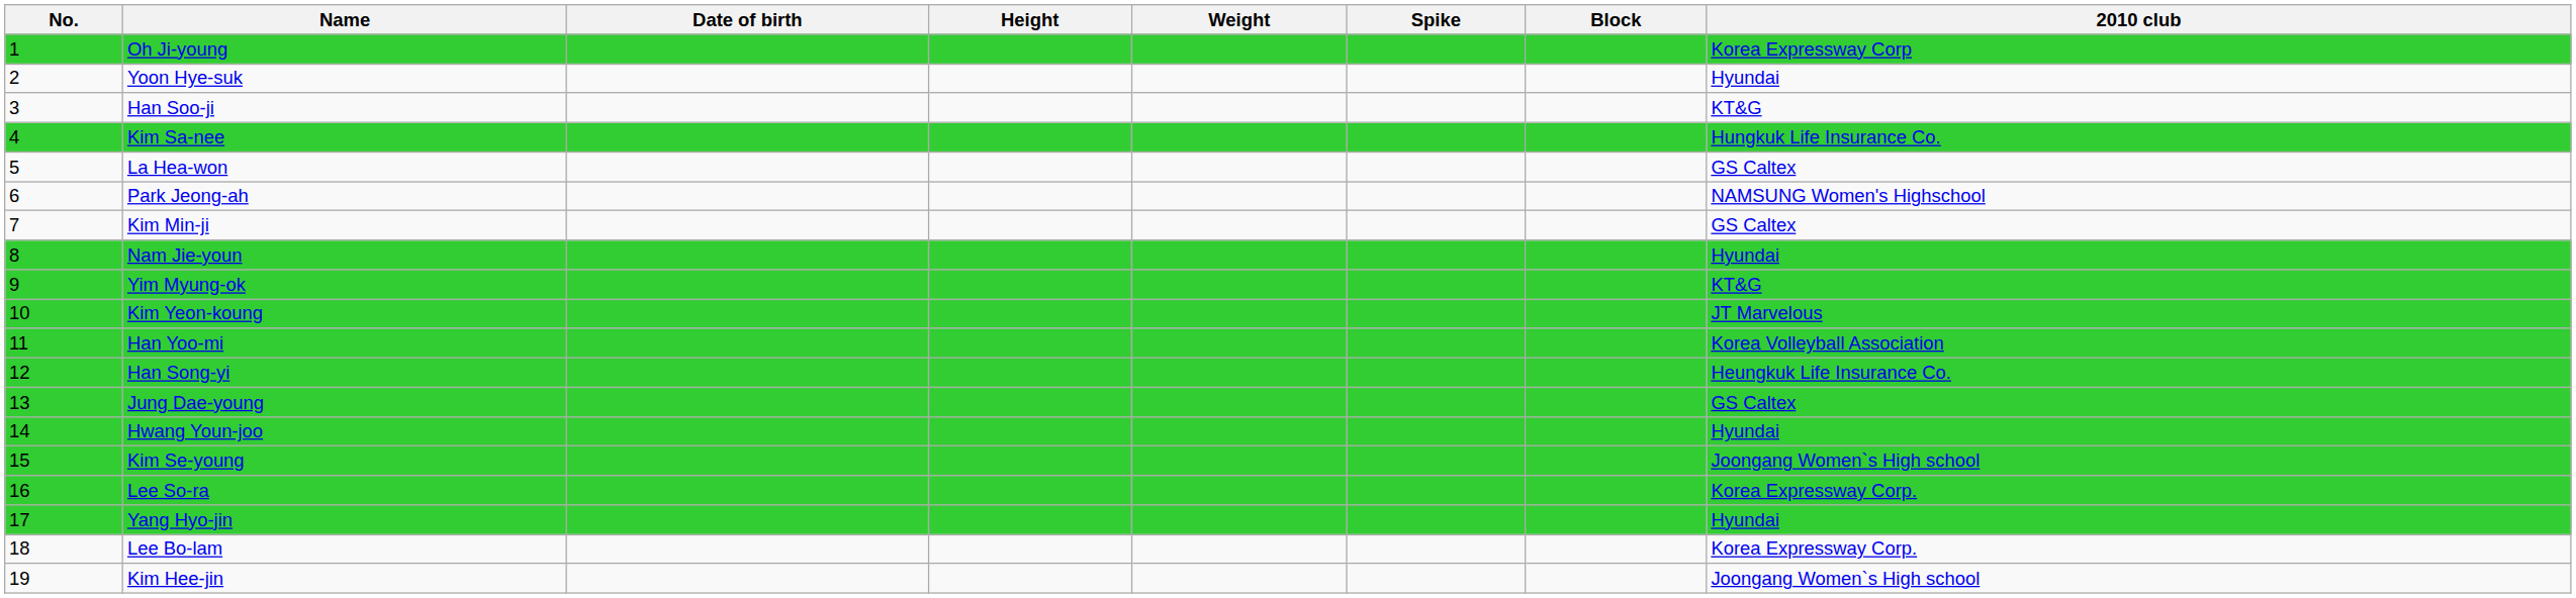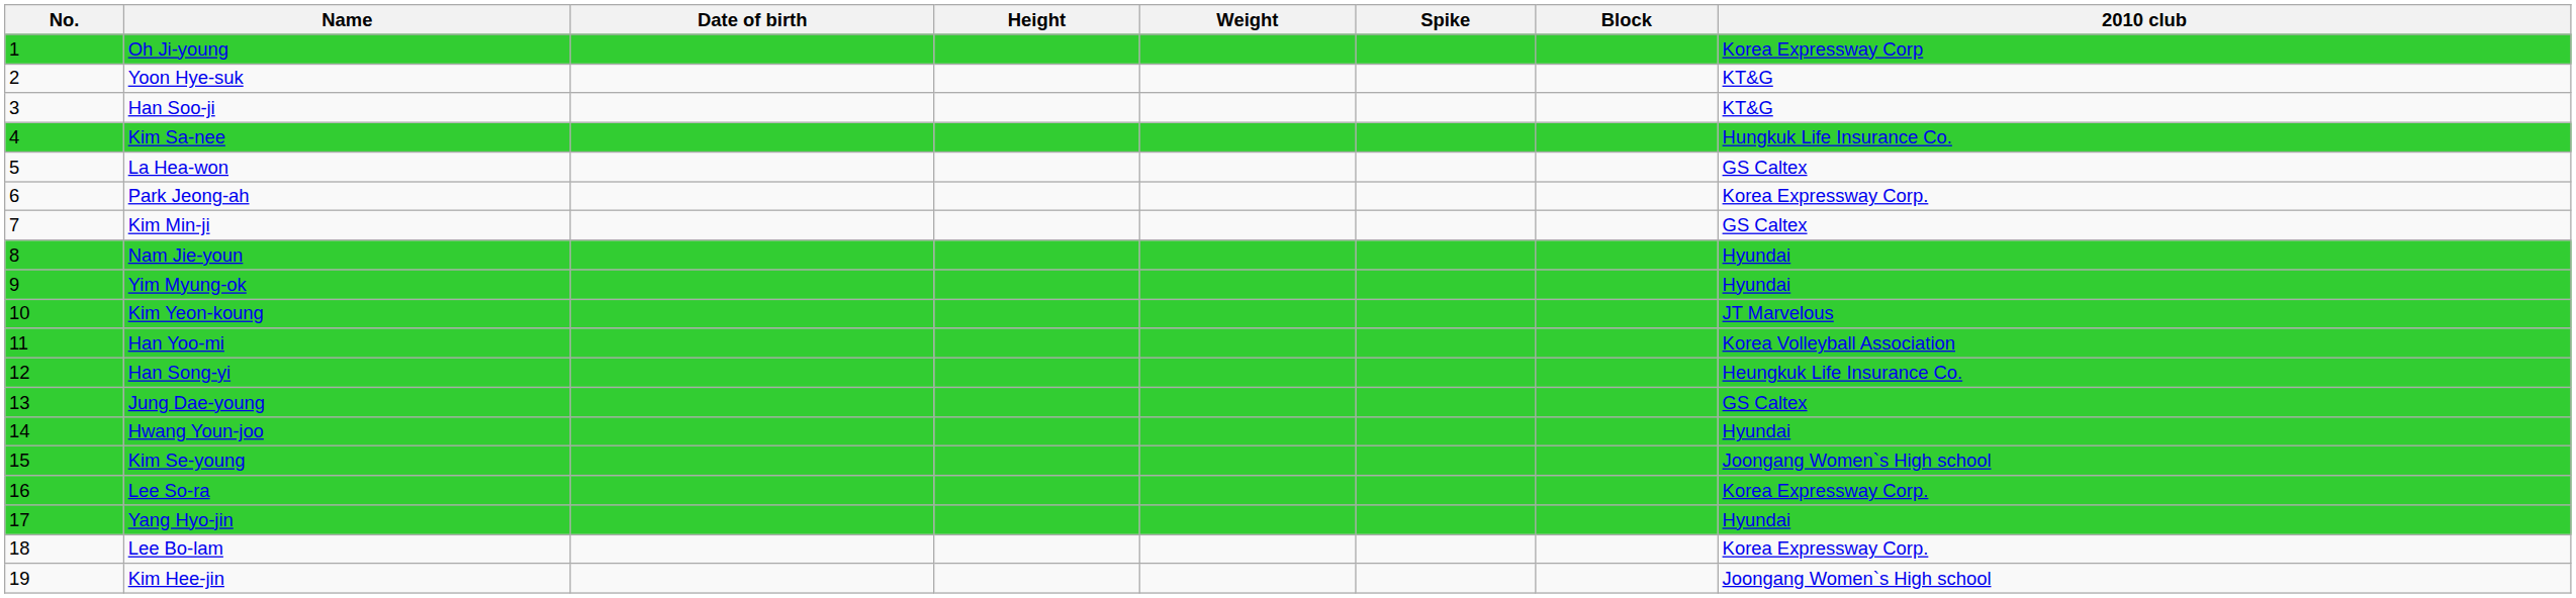 <table class=wikitable sortable style=font-size:90%; text-align:center; width=100%>
 <tr>
 <th>No.</th>
 <th>Name</th>
 <th>Date of birth</th>
 <th>Height</th>
 <th>Weight</th>
 <th>Spike</th>
 <th>Block</th>
 <th>2010 club</th>
 </tr>
 <tr style="background:limegreen">
 <td>1</td>
 <td align=left><a href='#'>Oh Ji-young</a></td>
 <td align=right></td>
 <td></td>
 <td></td>
 <td></td>
 <td></td>
 <td align=left><a href='#'>Korea Expressway Corp</a></td>
 </tr>
 <tr>
 <td>2</td>
 <td align=left><a href='#'>Yoon Hye-suk</a></td>
 <td align=right></td>
 <td></td>
 <td></td>
 <td></td>
 <td></td>
-<td align=left><a href='#'>Hyundai</a></td>
+<td align=left><a href='#'>KT&G</a></td>
 </tr>
 <tr>
 <td>3</td>
 <td align=left><a href='#'>Han Soo-ji</a></td>
 <td align=right></td>
 <td></td>
 <td></td>
 <td></td>
 <td></td>
 <td align=left><a href='#'>KT&G</a></td>
 </tr>
 <tr style="background:limegreen">
 <td>4</td>
 <td align=left><a href='#'>Kim Sa-nee</a></td>
 <td align=right></td>
 <td></td>
 <td></td>
 <td></td>
 <td></td>
 <td align=left><a href='#'>Hungkuk Life Insurance Co.</a></td>
 </tr>
 <tr>
 <td>5</td>
 <td align=left><a href='#'>La Hea-won</a></td>
 <td align=right></td>
 <td></td>
 <td></td>
 <td></td>
 <td></td>
 <td align=left><a href='#'>GS Caltex</a></td>
 </tr>
 <tr>
 <td>6</td>
 <td align=left><a href='#'>Park Jeong-ah</a></td>
 <td align=right></td>
 <td></td>
 <td></td>
 <td></td>
 <td></td>
-<td align=left><a href='#'>NAMSUNG Women's Highschool</a></td>
+<td align=left><a href='#'>Korea Expressway Corp.</a></td>
 </tr>
 <tr>
 <td>7</td>
 <td align=left><a href='#'>Kim Min-ji</a></td>
 <td align=right></td>
 <td></td>
 <td></td>
 <td></td>
 <td></td>
 <td align=left><a href='#'>GS Caltex</a></td>
 </tr>
 <tr style="background:limegreen">
 <td>8</td>
 <td align=left><a href='#'>Nam Jie-youn</a></td>
 <td align=right></td>
 <td></td>
 <td></td>
 <td></td>
 <td></td>
 <td align=left><a href='#'>Hyundai</a></td>
 </tr>
 <tr style="background:limegreen">
 <td>9</td>
 <td align=left><a href='#'>Yim Myung-ok</a></td>
 <td align=right></td>
 <td></td>
 <td></td>
 <td></td>
 <td></td>
-<td align=left><a href='#'>KT&G</a></td>
+<td align=left><a href='#'>Hyundai</a></td>
 </tr>
 <tr style="background:limegreen">
 <td>10</td>
 <td align=left><a href='#'>Kim Yeon-koung</a></td>
 <td align=right></td>
 <td></td>
 <td></td>
 <td></td>
 <td></td>
 <td align=left><a href='#'>JT Marvelous</a></td>
 </tr>
 <tr style="background:limegreen">
 <td>11</td>
 <td align=left><a href='#'>Han Yoo-mi</a></td>
 <td align=right></td>
 <td></td>
 <td></td>
 <td></td>
 <td></td>
 <td align=left><a href='#'>Korea Volleyball Association</a></td>
 </tr>
 <tr style="background:limegreen">
 <td>12</td>
 <td align=left><a href='#'>Han Song-yi</a></td>
 <td align=right></td>
 <td></td>
 <td></td>
 <td></td>
 <td></td>
 <td align=left><a href='#'>Heungkuk Life Insurance Co.</a></td>
 </tr>
 <tr style="background:limegreen">
 <td>13</td>
 <td align=left><a href='#'>Jung Dae-young</a></td>
 <td align=right></td>
 <td></td>
 <td></td>
 <td></td>
 <td></td>
 <td align=left><a href='#'>GS Caltex</a></td>
 </tr>
 <tr style="background:limegreen">
 <td>14</td>
 <td align=left><a href='#'>Hwang Youn-joo</a></td>
 <td align=right></td>
 <td></td>
 <td></td>
 <td></td>
 <td></td>
 <td align=left><a href='#'>Hyundai</a></td>
 </tr>
 <tr style="background:limegreen">
 <td>15</td>
 <td align=left><a href='#'>Kim Se-young</a></td>
 <td align=right></td>
 <td></td>
 <td></td>
 <td></td>
 <td></td>
 <td align=left><a href='#'>Joongang Women`s High school</a></td>
 </tr>
 <tr style="background:limegreen">
 <td>16</td>
 <td align=left><a href='#'>Lee So-ra</a></td>
 <td align=right></td>
 <td></td>
 <td></td>
 <td></td>
 <td></td>
 <td align=left><a href='#'>Korea Expressway Corp.</a></td>
 </tr>
 <tr style="background:limegreen">
 <td>17</td>
 <td align=left><a href='#'>Yang Hyo-jin</a></td>
 <td align=right></td>
 <td></td>
 <td></td>
 <td></td>
 <td></td>
 <td align=left><a href='#'>Hyundai</a></td>
 </tr>
 <tr>
 <td>18</td>
 <td align=left><a href='#'>Lee Bo-lam</a></td>
 <td align=right></td>
 <td></td>
 <td></td>
 <td></td>
 <td></td>
 <td align=left><a href='#'>Korea Expressway Corp.</a></td>
 </tr>
 <tr>
 <td>19</td>
 <td align=left><a href='#'>Kim Hee-jin</a></td>
 <td align=right></td>
 <td></td>
 <td></td>
 <td></td>
 <td></td>
 <td align=left><a href='#'>Joongang Women`s High school</a></td>
 </tr>
 </table>
